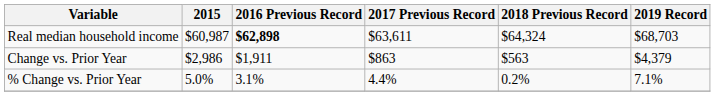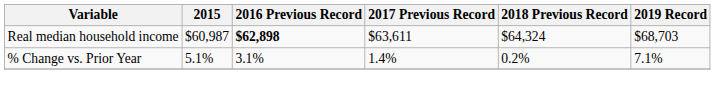 <table class="wikitable">
 <tr>
 <th>Variable</th>
 <th>2015</th>
 <th>2016 Previous Record</th>
 <th>2017 Previous Record</th>
 <th>2018 Previous Record</th>
 <th>2019 Record</th>
 </tr>
 <tr>
 <td>Real median household income</td>
 <td>$60,987</td>
 <td><strong>$62,898</strong></td>
 <td>$63,611</td>
 <td>$64,324</td>
 <td>$68,703</td>
 </tr>
 <tr>
-<td>Change vs. Prior Year</td>
-<td>$2,986</td>
-<td>$1,911</td>
-<td>$863</td>
-<td>$563</td>
-<td>$4,379</td>
-</tr>
-<tr>
 <td>% Change vs. Prior Year</td>
-<td>5.0%</td>
+<td>5.1%</td>
 <td>3.1%</td>
-<td>4.4%</td>
+<td>1.4%</td>
 <td>0.2%</td>
 <td>7.1%</td>
 </tr>
 <tr>
 </tr>
 </table>
